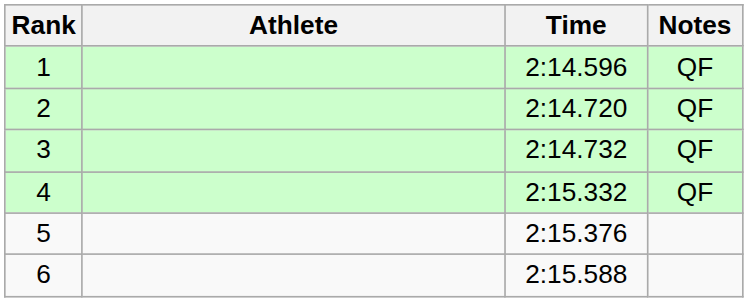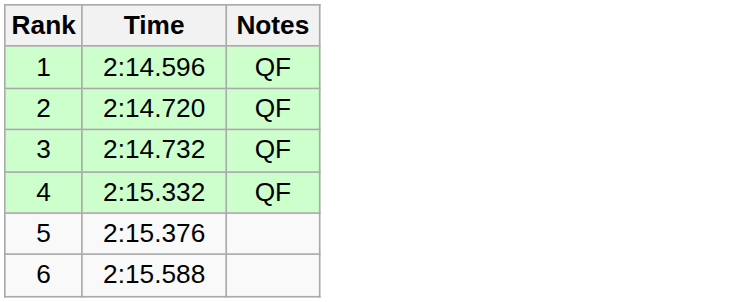 <table class=wikitable style="text-align:center">
 <tr>
 <th width=40>Rank</th>
-<th width=250>Athlete</th>
 <th width=80>Time</th>
 <th width=50>Notes</th>
 </tr>
 <tr bgcolor="ccffcc">
 <td>1</td>
-<td align=left></td>
 <td>2:14.596</td>
 <td>QF</td>
 </tr>
 <tr bgcolor="ccffcc">
 <td>2</td>
-<td align=left></td>
 <td>2:14.720</td>
 <td>QF</td>
 </tr>
 <tr bgcolor="ccffcc">
 <td>3</td>
-<td align=left></td>
 <td>2:14.732</td>
 <td>QF</td>
 </tr>
 <tr bgcolor="ccffcc">
 <td>4</td>
-<td align=left></td>
 <td>2:15.332</td>
 <td>QF</td>
 </tr>
 <tr>
 <td>5</td>
-<td align=left></td>
 <td>2:15.376</td>
 <td></td>
 </tr>
 <tr>
 <td>6</td>
-<td align=left></td>
 <td>2:15.588</td>
 <td></td>
 </tr>
 </table>
